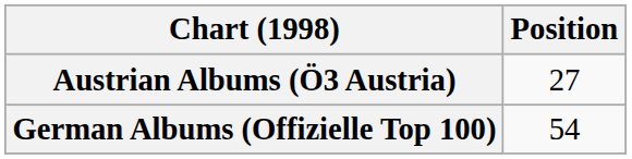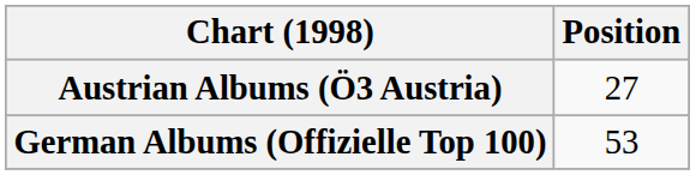 <table class="wikitable sortable plainrowheaders" style="text-align:center">
 <tr>
 <th scope="col">Chart (1998)</th>
 <th scope="col">Position</th>
 </tr>
 <tr>
 <th scope="row">Austrian Albums (Ö3 Austria)</th>
 <td>27</td>
 </tr>
 <tr>
 <th scope="row">German Albums (Offizielle Top 100)</th>
-<td>54</td>
+<td>53</td>
 </tr>
 </table>
